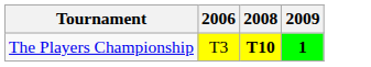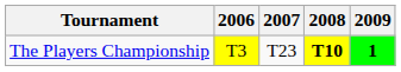 <table class="wikitable" style="font-size:95%;text-align:center;">
 <tr>
 <th>Tournament</th>
 <th>2006</th>
+<th>2007</th>
 <th>2008</th>
 <th>2009</th>
 </tr>
 <tr>
 <td align=left><a href='#'>The Players Championship</a></td>
 <td style="background:yellow;">T3</td>
+<td>T23</td>
 <td style="background:yellow;"><strong>T10</strong></td>
 <td style="background:lime;"><strong>1</strong></td>
 </tr>
 </table>
